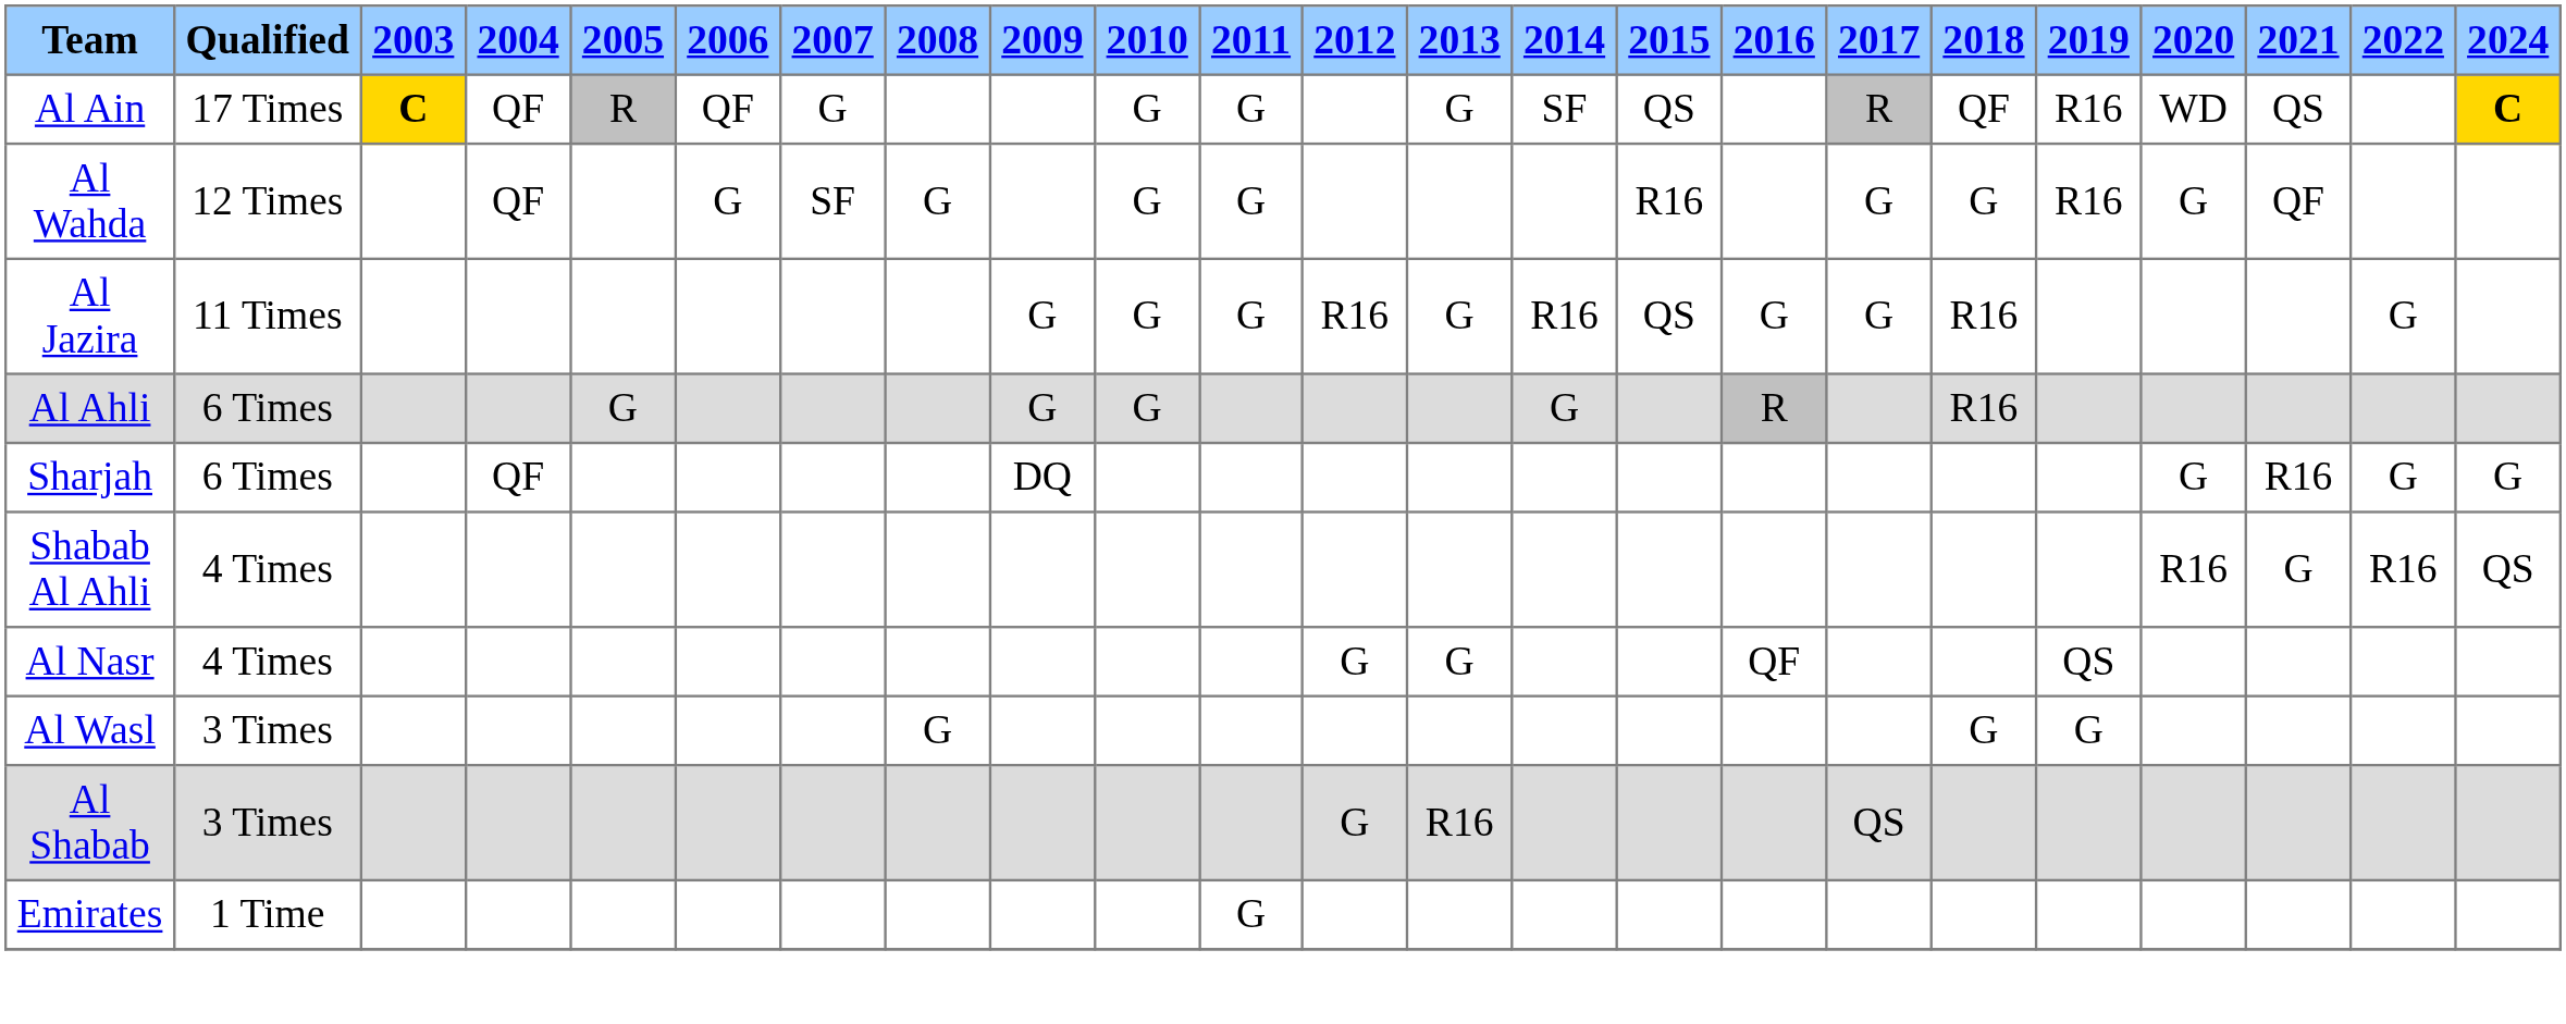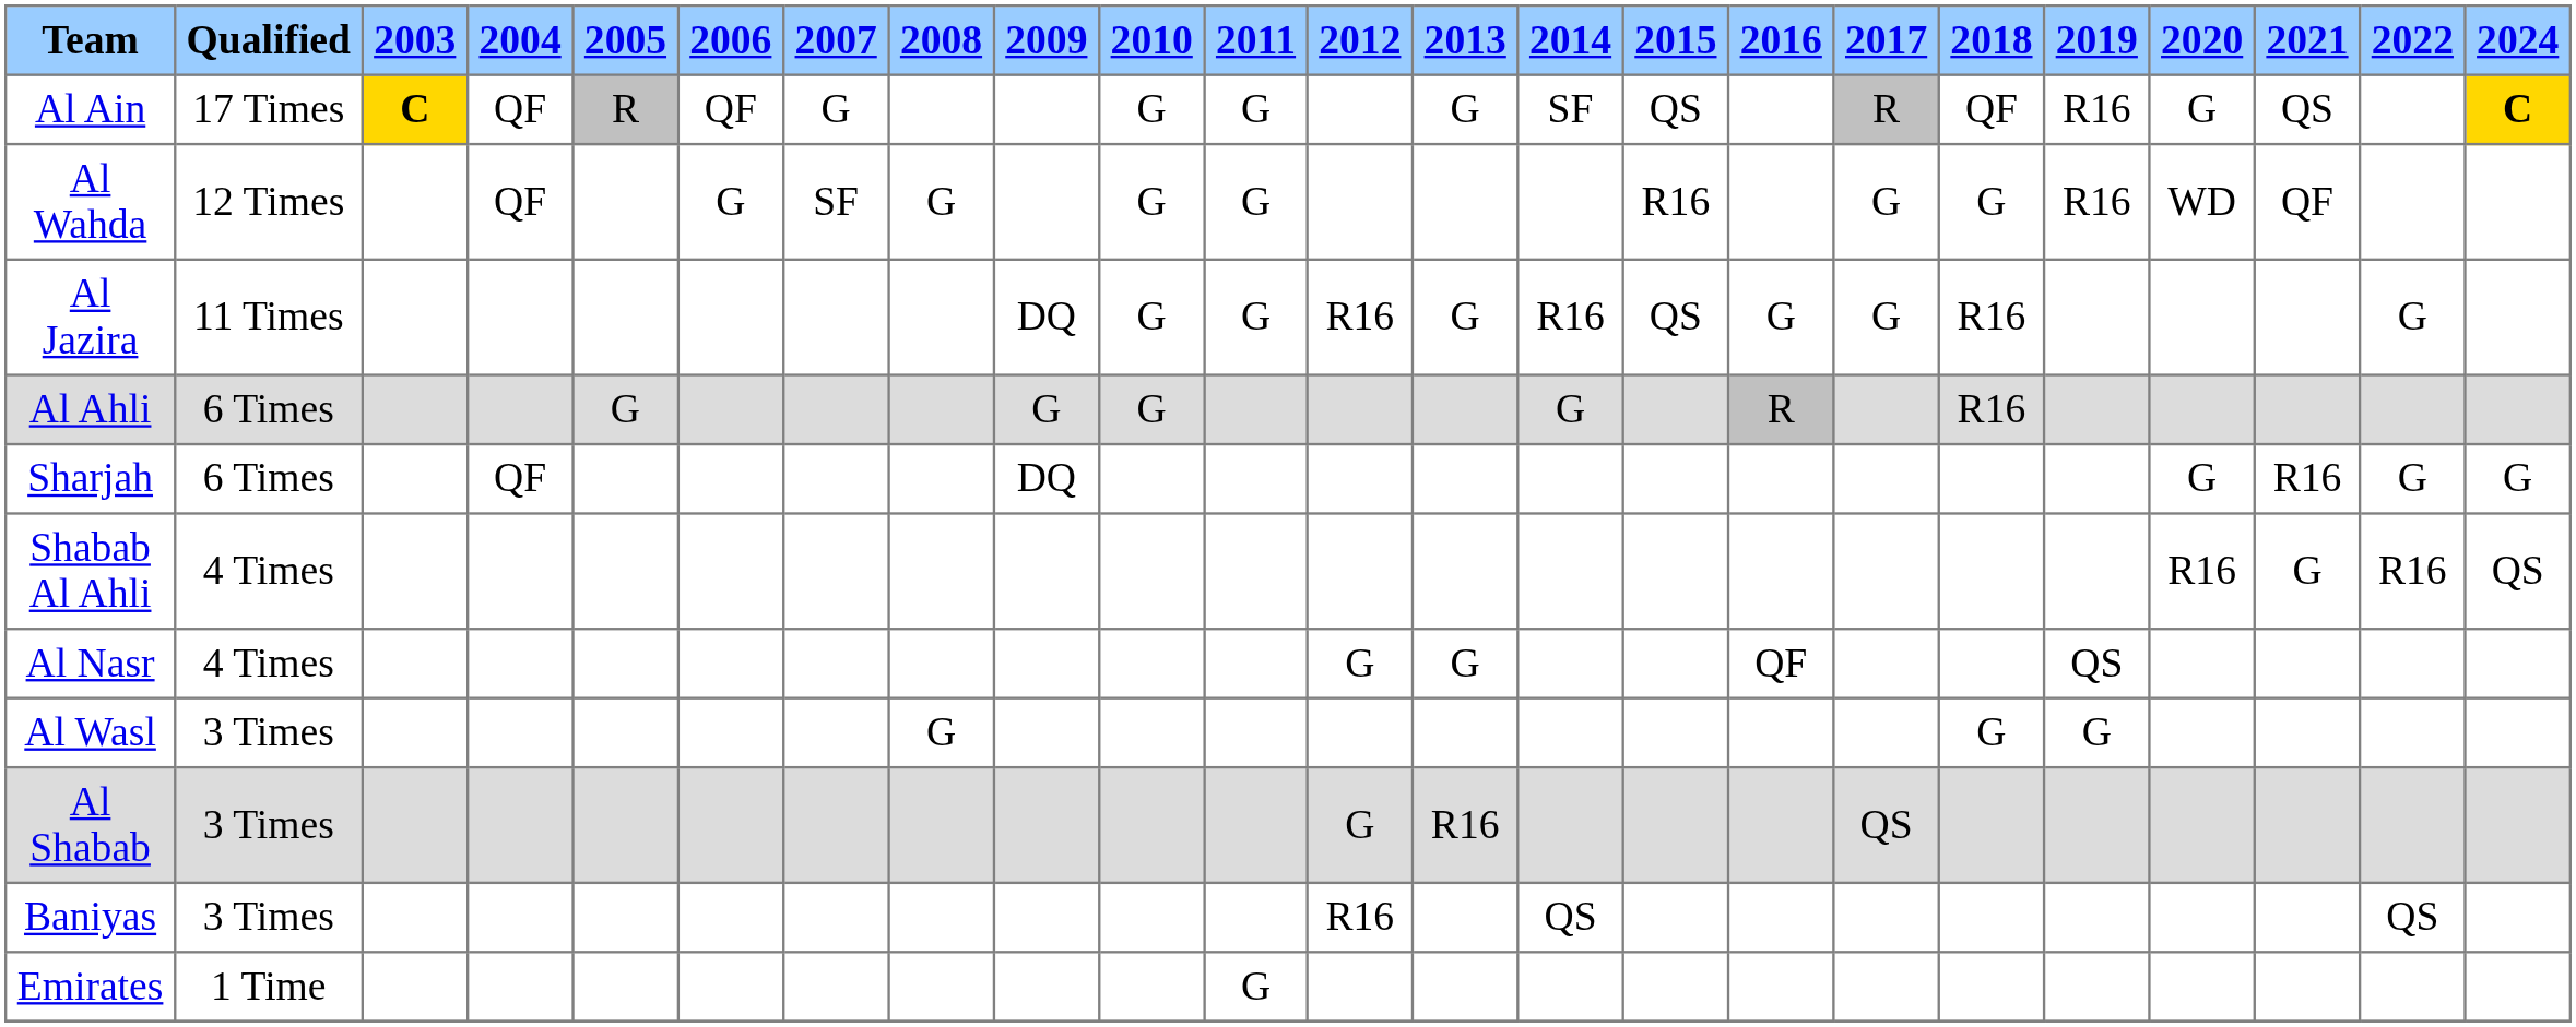 <table border="1" cellpadding="4" cellspacing="0" style="text-align:center; border-collapse:collapse">
 <tr style="background:#99CCFF;">
 <th>Team</th>
 <th>Qualified</th>
 <th><a href='#'>2003</a></th>
 <th><a href='#'>2004</a></th>
 <th><a href='#'>2005</a></th>
 <th><a href='#'>2006</a></th>
 <th><a href='#'>2007</a></th>
 <th><a href='#'>2008</a></th>
 <th><a href='#'>2009</a></th>
 <th><a href='#'>2010</a></th>
 <th><a href='#'>2011</a></th>
 <th><a href='#'>2012</a></th>
 <th><a href='#'>2013</a></th>
 <th><a href='#'>2014</a></th>
 <th><a href='#'>2015</a></th>
 <th><a href='#'>2016</a></th>
 <th><a href='#'>2017</a></th>
 <th><a href='#'>2018</a></th>
 <th><a href='#'>2019</a></th>
 <th><a href='#'>2020</a></th>
 <th><a href='#'>2021</a></th>
 <th><a href='#'>2022</a></th>
 <th><a href='#'>2024</a></th>
 </tr>
 <tr style="">
 <td><a href='#'>Al Ain</a></td>
 <td>17 Times</td>
 <td style="background-color:gold;"><strong>C</strong></td>
 <td>QF</td>
 <td style="background-color:silver;">R</td>
 <td>QF</td>
 <td>G</td>
 <td></td>
 <td></td>
 <td>G</td>
 <td>G</td>
 <td></td>
 <td>G</td>
 <td>SF</td>
 <td>QS</td>
 <td></td>
 <td style="background-color:silver;">R</td>
 <td>QF</td>
 <td>R16</td>
-<td>WD</td>
+<td>G</td>
 <td>QS</td>
 <td></td>
 <td style="background-color:gold;"><strong>C</strong></td>
 </tr>
 <tr>
 <td><a href='#'>Al Wahda</a></td>
 <td>12 Times</td>
 <td></td>
 <td>QF</td>
 <td></td>
 <td>G</td>
 <td>SF</td>
 <td>G</td>
 <td></td>
 <td>G</td>
 <td>G</td>
 <td></td>
 <td></td>
 <td></td>
 <td>R16</td>
 <td></td>
 <td>G</td>
 <td>G</td>
 <td>R16</td>
-<td>G</td>
+<td>WD</td>
 <td>QF</td>
 <td></td>
 <td></td>
 </tr>
 <tr>
 <td><a href='#'>Al Jazira</a></td>
 <td>11 Times</td>
 <td></td>
 <td></td>
 <td></td>
 <td></td>
 <td></td>
 <td></td>
-<td>G</td>
+<td>DQ</td>
 <td>G</td>
 <td>G</td>
 <td>R16</td>
 <td>G</td>
 <td>R16</td>
 <td>QS</td>
 <td>G</td>
 <td>G</td>
 <td>R16</td>
 <td></td>
 <td></td>
 <td></td>
 <td>G</td>
 <td></td>
 </tr>
 <tr bgcolor=#DCDCDC>
 <td><a href='#'>Al Ahli</a></td>
 <td>6 Times</td>
 <td></td>
 <td></td>
 <td>G</td>
 <td></td>
 <td></td>
 <td></td>
 <td>G</td>
 <td>G</td>
 <td></td>
 <td></td>
 <td></td>
 <td>G</td>
 <td></td>
 <td style="background-color:silver;">R</td>
 <td></td>
 <td>R16</td>
 <td></td>
 <td></td>
 <td></td>
 <td></td>
 <td></td>
 </tr>
 <tr>
 <td><a href='#'>Sharjah</a></td>
 <td>6 Times</td>
 <td></td>
 <td>QF</td>
 <td></td>
 <td></td>
 <td></td>
 <td></td>
 <td>DQ</td>
 <td></td>
 <td></td>
 <td></td>
 <td></td>
 <td></td>
 <td></td>
 <td></td>
 <td></td>
 <td></td>
 <td></td>
 <td>G</td>
 <td>R16</td>
 <td>G</td>
 <td>G</td>
 </tr>
 <tr>
 <td><a href='#'>Shabab Al Ahli</a></td>
 <td>4 Times</td>
 <td></td>
 <td></td>
 <td></td>
 <td></td>
 <td></td>
 <td></td>
 <td></td>
 <td></td>
 <td></td>
 <td></td>
 <td></td>
 <td></td>
 <td></td>
 <td></td>
 <td></td>
 <td></td>
 <td></td>
 <td>R16</td>
 <td>G</td>
 <td>R16</td>
 <td>QS</td>
 </tr>
 <tr>
 <td><a href='#'>Al Nasr</a></td>
 <td>4 Times</td>
 <td></td>
 <td></td>
 <td></td>
 <td></td>
 <td></td>
 <td></td>
 <td></td>
 <td></td>
 <td></td>
 <td>G</td>
 <td>G</td>
 <td></td>
 <td></td>
 <td>QF</td>
 <td></td>
 <td></td>
 <td>QS</td>
 <td></td>
 <td></td>
 <td></td>
 <td></td>
 </tr>
 <tr>
 <td><a href='#'>Al Wasl</a></td>
 <td>3 Times</td>
 <td></td>
 <td></td>
 <td></td>
 <td></td>
 <td></td>
 <td>G</td>
 <td></td>
 <td></td>
 <td></td>
 <td></td>
 <td></td>
 <td></td>
 <td></td>
 <td></td>
 <td></td>
 <td>G</td>
 <td>G</td>
 <td></td>
 <td></td>
 <td></td>
 <td></td>
 </tr>
 <tr bgcolor=#DCDCDC>
 <td><a href='#'>Al Shabab</a></td>
 <td>3 Times</td>
 <td></td>
 <td></td>
 <td></td>
 <td></td>
 <td></td>
 <td></td>
 <td></td>
 <td></td>
 <td></td>
 <td>G</td>
 <td>R16</td>
 <td></td>
 <td></td>
 <td></td>
 <td>QS</td>
 <td></td>
 <td></td>
 <td></td>
 <td></td>
 <td></td>
 <td></td>
 </tr>
 <tr>
+<td><a href='#'>Baniyas</a></td>
+<td>3 Times</td>
+<td></td>
+<td></td>
+<td></td>
+<td></td>
+<td></td>
+<td></td>
+<td></td>
+<td></td>
+<td></td>
+<td>R16</td>
+<td></td>
+<td>QS</td>
+<td></td>
+<td></td>
+<td></td>
+<td></td>
+<td></td>
+<td></td>
+<td></td>
+<td>QS</td>
+<td></td>
+</tr>
+<tr>
 <td><a href='#'>Emirates</a></td>
 <td>1 Time</td>
 <td></td>
 <td></td>
 <td></td>
 <td></td>
 <td></td>
 <td></td>
 <td></td>
 <td></td>
 <td>G</td>
 <td></td>
 <td></td>
 <td></td>
 <td></td>
 <td></td>
 <td></td>
 <td></td>
 <td></td>
 <td></td>
 <td></td>
 <td></td>
 <td></td>
 </tr>
 <tr>
 </tr>
 </table>
